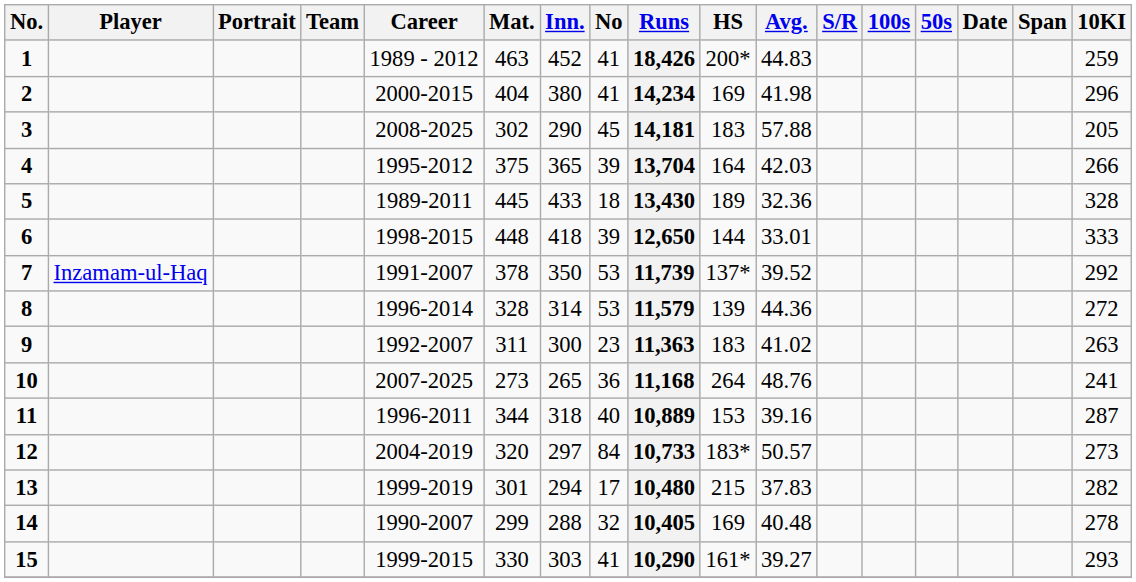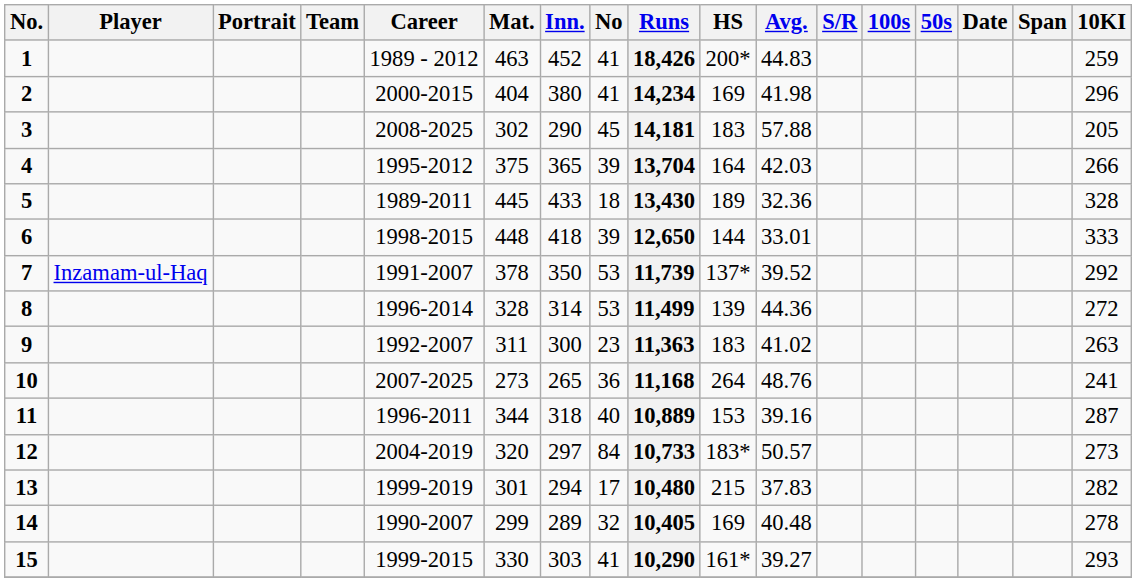 <table class="wikitable plainrowheaders sortable" style="text-align: center">
 <tr>
 <th scope="col">No.</th>
 <th scope="col">Player</th>
 <th scope="col">Portrait</th>
 <th scope="col">Team</th>
 <th scope="col">Career</th>
 <th scope="col">Mat.</th>
 <th scope="col"><a href='#'>Inn.</a></th>
 <th>No</th>
 <th scope="col"><a href='#'>Runs</a></th>
 <th>HS</th>
 <th scope="col"><a href='#'>Avg.</a></th>
 <th scope="col"><a href='#'>S/R</a></th>
 <th scope="col"><a href='#'>100s</a></th>
 <th scope="col"><a href='#'>50s</a></th>
 <th scope="col">Date</th>
 <th scope="col">Span</th>
 <th scope="col">10KI</th>
 </tr>
 <tr>
 <td><strong>1</strong></td>
 <td></td>
 <td></td>
 <td></td>
 <td>1989 - 2012</td>
 <td>463</td>
 <td>452</td>
 <td>41</td>
 <th>18,426</th>
 <td>200*</td>
 <td>44.83</td>
 <td></td>
 <td></td>
 <td></td>
 <td></td>
 <td></td>
 <td>259</td>
 </tr>
 <tr>
 <td><strong>2</strong></td>
 <td></td>
 <td></td>
 <td></td>
 <td>2000-2015</td>
 <td>404</td>
 <td>380</td>
 <td>41</td>
 <th>14,234</th>
 <td>169</td>
 <td>41.98</td>
 <td></td>
 <td></td>
 <td></td>
 <td></td>
 <td></td>
 <td>296</td>
 </tr>
 <tr>
 <td><strong>3</strong></td>
 <td> </td>
 <td></td>
 <td></td>
 <td>2008-2025</td>
 <td>302</td>
 <td>290</td>
 <td>45</td>
 <th>14,181</th>
 <td>183</td>
 <td>57.88</td>
 <td></td>
 <td></td>
 <td></td>
 <td></td>
 <td></td>
 <td>205</td>
 </tr>
 <tr>
 <td><strong>4</strong></td>
 <td></td>
 <td></td>
 <td></td>
 <td>1995-2012</td>
 <td>375</td>
 <td>365</td>
 <td>39</td>
 <th>13,704</th>
 <td>164</td>
 <td>42.03</td>
 <td></td>
 <td></td>
 <td></td>
 <td></td>
 <td></td>
 <td>266</td>
 </tr>
 <tr>
 <td><strong>5</strong></td>
 <td></td>
 <td></td>
 <td></td>
 <td>1989-2011</td>
 <td>445</td>
 <td>433</td>
 <td>18</td>
 <th>13,430</th>
 <td>189</td>
 <td>32.36</td>
 <td></td>
 <td></td>
 <td></td>
 <td></td>
 <td></td>
 <td>328</td>
 </tr>
 <tr>
 <td><strong>6</strong></td>
 <td></td>
 <td></td>
 <td></td>
 <td>1998-2015</td>
 <td>448</td>
 <td>418</td>
 <td>39</td>
 <th>12,650</th>
 <td>144</td>
 <td>33.01</td>
 <td></td>
 <td></td>
 <td></td>
 <td></td>
 <td></td>
 <td>333</td>
 </tr>
 <tr>
 <td><strong>7</strong></td>
 <td><a href='#'>Inzamam-ul-Haq</a></td>
 <td></td>
 <td></td>
 <td>1991-2007</td>
 <td>378</td>
 <td>350</td>
 <td>53</td>
 <th>11,739</th>
 <td>137*</td>
 <td>39.52</td>
 <td></td>
 <td></td>
 <td></td>
 <td></td>
 <td></td>
 <td>292</td>
 </tr>
 <tr>
 <td><strong>8</strong></td>
 <td></td>
 <td></td>
 <td></td>
 <td>1996-2014</td>
 <td>328</td>
 <td>314</td>
 <td>53</td>
-<th>11,579</th>
+<th>11,499</th>
 <td>139</td>
 <td>44.36</td>
 <td></td>
 <td></td>
 <td></td>
 <td></td>
 <td></td>
 <td>272</td>
 </tr>
 <tr>
 <td><strong>9</strong></td>
 <td></td>
 <td></td>
 <td></td>
 <td>1992-2007</td>
 <td>311</td>
 <td>300</td>
 <td>23</td>
 <th>11,363</th>
 <td>183</td>
 <td>41.02</td>
 <td></td>
 <td></td>
 <td></td>
 <td></td>
 <td></td>
 <td>263</td>
 </tr>
 <tr>
 <td><strong>10</strong></td>
 <td> </td>
 <td></td>
 <td></td>
 <td>2007-2025</td>
 <td>273</td>
 <td>265</td>
 <td>36</td>
 <th>11,168</th>
 <td>264</td>
 <td>48.76</td>
 <td></td>
 <td></td>
 <td></td>
 <td></td>
 <td></td>
 <td>241</td>
 </tr>
 <tr>
 <td><strong>11</strong></td>
 <td></td>
 <td></td>
 <td></td>
 <td>1996-2011</td>
 <td>344</td>
 <td>318</td>
 <td>40</td>
 <th>10,889</th>
 <td>153</td>
 <td>39.16</td>
 <td></td>
 <td></td>
 <td></td>
 <td></td>
 <td></td>
 <td>287</td>
 </tr>
 <tr>
 <td><strong>12</strong></td>
 <td></td>
 <td></td>
 <td></td>
 <td>2004-2019</td>
 <td>320</td>
 <td>297</td>
 <td>84</td>
 <th>10,733</th>
 <td>183*</td>
 <td>50.57</td>
 <td></td>
 <td></td>
 <td></td>
 <td></td>
 <td></td>
 <td>273</td>
 </tr>
 <tr>
 <td><strong>13</strong></td>
 <td></td>
 <td></td>
 <td></td>
 <td>1999-2019</td>
 <td>301</td>
 <td>294</td>
 <td>17</td>
 <th>10,480</th>
 <td>215</td>
 <td>37.83</td>
 <td></td>
 <td></td>
 <td></td>
 <td></td>
 <td></td>
 <td>282</td>
 </tr>
 <tr>
 <td><strong>14</strong></td>
 <td></td>
 <td></td>
 <td></td>
 <td>1990-2007</td>
 <td>299</td>
-<td>288</td>
+<td>289</td>
 <td>32</td>
 <th>10,405</th>
 <td>169</td>
 <td>40.48</td>
 <td></td>
 <td></td>
 <td></td>
 <td></td>
 <td></td>
 <td>278</td>
 </tr>
 <tr>
 <td><strong>15</strong></td>
 <td></td>
 <td></td>
 <td></td>
 <td>1999-2015</td>
 <td>330</td>
 <td>303</td>
 <td>41</td>
 <th>10,290</th>
 <td>161*</td>
 <td>39.27</td>
 <td></td>
 <td></td>
 <td></td>
 <td></td>
 <td></td>
 <td>293</td>
 </tr>
 <tr>
 </tr>
 </table>
